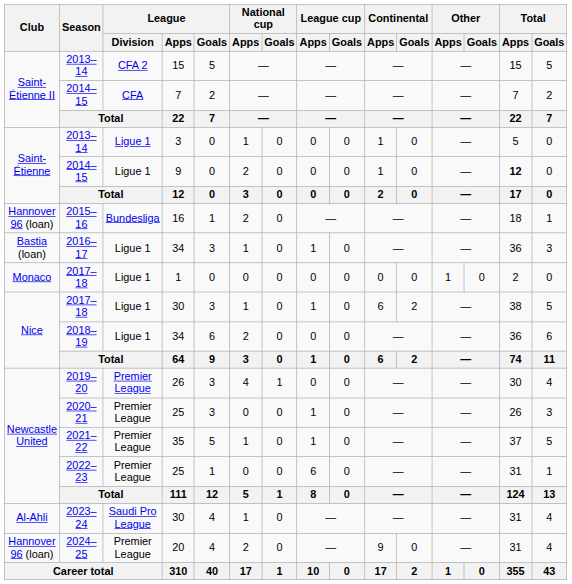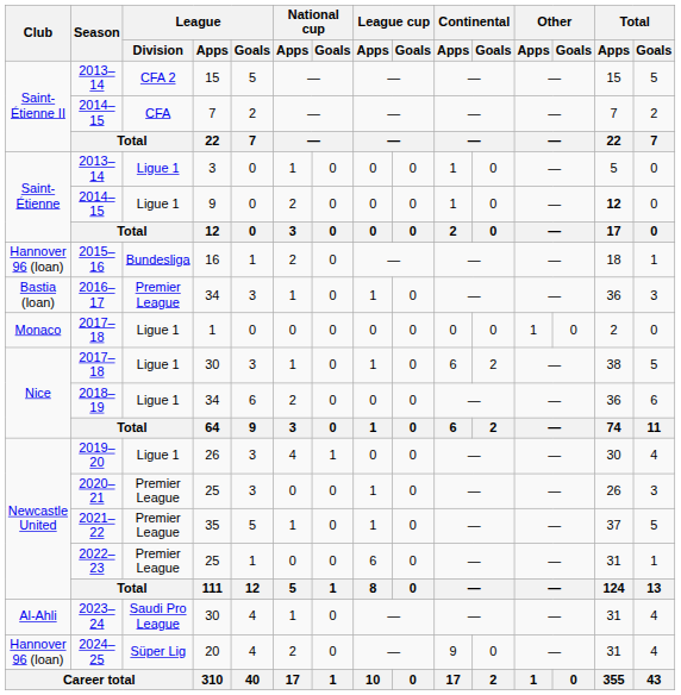 <table class="wikitable" style="text-align: center;">
 <tr>
 <th rowspan="2">Club</th>
 <th rowspan="2">Season</th>
 <th colspan="3">League</th>
 <th colspan="2">National cup</th>
 <th colspan="2">League cup</th>
 <th colspan="2">Continental</th>
 <th colspan="2">Other</th>
 <th colspan="2">Total</th>
 </tr>
 <tr>
 <th>Division</th>
 <th>Apps</th>
 <th>Goals</th>
 <th>Apps</th>
 <th>Goals</th>
 <th>Apps</th>
 <th>Goals</th>
 <th>Apps</th>
 <th>Goals</th>
 <th>Apps</th>
 <th>Goals</th>
 <th>Apps</th>
 <th>Goals</th>
 </tr>
 <tr>
 <td rowspan="3"><a href='#'>Saint-Étienne II</a></td>
 <td><a href='#'>2013–14</a></td>
 <td><a href='#'>CFA 2</a></td>
 <td>15</td>
 <td>5</td>
 <td colspan="2">—</td>
 <td colspan="2">—</td>
 <td colspan="2">—</td>
 <td colspan="2">—</td>
 <td>15</td>
 <td>5</td>
 </tr>
 <tr>
 <td><a href='#'>2014–15</a></td>
 <td><a href='#'>CFA</a></td>
 <td>7</td>
 <td>2</td>
 <td colspan="2">—</td>
 <td colspan="2">—</td>
 <td colspan="2">—</td>
 <td colspan="2">—</td>
 <td>7</td>
 <td>2</td>
 </tr>
 <tr>
 <th colspan="2">Total</th>
 <th>22</th>
 <th>7</th>
 <th colspan="2">—</th>
 <th colspan="2">—</th>
 <th colspan="2">—</th>
 <th colspan="2">—</th>
 <th>22</th>
 <th>7</th>
 </tr>
 <tr>
 <td rowspan="3"><a href='#'>Saint-Étienne</a></td>
 <td><a href='#'>2013–14</a></td>
 <td><a href='#'>Ligue 1</a></td>
 <td>3</td>
 <td>0</td>
 <td>1</td>
 <td>0</td>
 <td>0</td>
 <td>0</td>
 <td>1</td>
 <td>0</td>
 <td colspan="2">—</td>
 <td>5</td>
 <td>0</td>
 </tr>
 <tr>
 <td><a href='#'>2014–15</a></td>
 <td>Ligue 1</td>
 <td>9</td>
 <td>0</td>
 <td>2</td>
 <td>0</td>
 <td>0</td>
 <td>0</td>
 <td>1</td>
 <td>0</td>
 <td colspan="2">—</td>
 <td><strong>12</strong></td>
 <td>0</td>
 </tr>
 <tr>
 <th colspan="2">Total</th>
 <th>12</th>
 <th>0</th>
 <th>3</th>
 <th>0</th>
 <th>0</th>
 <th>0</th>
 <th>2</th>
 <th>0</th>
 <th colspan="2">—</th>
 <th>17</th>
 <th>0</th>
 </tr>
 <tr>
 <td><a href='#'>Hannover 96</a> (loan)</td>
 <td><a href='#'>2015–16</a></td>
 <td><a href='#'>Bundesliga</a></td>
 <td>16</td>
 <td>1</td>
 <td>2</td>
 <td>0</td>
 <td colspan="2">—</td>
 <td colspan="2">—</td>
 <td colspan="2">—</td>
 <td>18</td>
 <td>1</td>
 </tr>
 <tr>
 <td><a href='#'>Bastia</a> (loan)</td>
 <td><a href='#'>2016–17</a></td>
-<td>Ligue 1</td>
+<td><a href='#'>Premier League</a></td>
 <td>34</td>
 <td>3</td>
 <td>1</td>
 <td>0</td>
 <td>1</td>
 <td>0</td>
 <td colspan="2">—</td>
 <td colspan="2">—</td>
 <td>36</td>
 <td>3</td>
 </tr>
 <tr>
 <td><a href='#'>Monaco</a></td>
 <td><a href='#'>2017–18</a></td>
 <td>Ligue 1</td>
 <td>1</td>
 <td>0</td>
 <td>0</td>
 <td>0</td>
 <td>0</td>
 <td>0</td>
 <td>0</td>
 <td>0</td>
 <td>1</td>
 <td>0</td>
 <td>2</td>
 <td>0</td>
 </tr>
 <tr>
 <td rowspan="3"><a href='#'>Nice</a></td>
 <td><a href='#'>2017–18</a></td>
 <td>Ligue 1</td>
 <td>30</td>
 <td>3</td>
 <td>1</td>
 <td>0</td>
 <td>1</td>
 <td>0</td>
 <td>6</td>
 <td>2</td>
 <td colspan="2">—</td>
 <td>38</td>
 <td>5</td>
 </tr>
 <tr>
 <td><a href='#'>2018–19</a></td>
 <td>Ligue 1</td>
 <td>34</td>
 <td>6</td>
 <td>2</td>
 <td>0</td>
 <td>0</td>
 <td>0</td>
 <td colspan="2">—</td>
 <td colspan="2">—</td>
 <td>36</td>
 <td>6</td>
 </tr>
 <tr>
 <th colspan="2">Total</th>
 <th>64</th>
 <th>9</th>
 <th>3</th>
 <th>0</th>
 <th>1</th>
 <th>0</th>
 <th>6</th>
 <th>2</th>
 <th colspan="2">—</th>
 <th>74</th>
 <th>11</th>
 </tr>
 <tr>
 <td rowspan="5"><a href='#'>Newcastle United</a></td>
 <td><a href='#'>2019–20</a></td>
-<td><a href='#'>Premier League</a></td>
+<td>Ligue 1</td>
 <td>26</td>
 <td>3</td>
 <td>4</td>
 <td>1</td>
 <td>0</td>
 <td>0</td>
 <td colspan="2">—</td>
 <td colspan="2">—</td>
 <td>30</td>
 <td>4</td>
 </tr>
 <tr>
 <td><a href='#'>2020–21</a></td>
 <td>Premier League</td>
 <td>25</td>
 <td>3</td>
 <td>0</td>
 <td>0</td>
 <td>1</td>
 <td>0</td>
 <td colspan="2">—</td>
 <td colspan="2">—</td>
 <td>26</td>
 <td>3</td>
 </tr>
 <tr>
 <td><a href='#'>2021–22</a></td>
 <td>Premier League</td>
 <td>35</td>
 <td>5</td>
 <td>1</td>
 <td>0</td>
 <td>1</td>
 <td>0</td>
 <td colspan="2">—</td>
 <td colspan="2">—</td>
 <td>37</td>
 <td>5</td>
 </tr>
 <tr>
 <td><a href='#'>2022–23</a></td>
 <td>Premier League</td>
 <td>25</td>
 <td>1</td>
 <td>0</td>
 <td>0</td>
 <td>6</td>
 <td>0</td>
 <td colspan="2">—</td>
 <td colspan="2">—</td>
 <td>31</td>
 <td>1</td>
 </tr>
 <tr>
 <th colspan="2">Total</th>
 <th>111</th>
 <th>12</th>
 <th>5</th>
 <th>1</th>
 <th>8</th>
 <th>0</th>
 <th colspan="2">—</th>
 <th colspan="2">—</th>
 <th>124</th>
 <th>13</th>
 </tr>
 <tr>
 <td><a href='#'>Al-Ahli</a></td>
 <td><a href='#'>2023–24</a></td>
 <td><a href='#'>Saudi Pro League</a></td>
 <td>30</td>
 <td>4</td>
 <td>1</td>
 <td>0</td>
 <td colspan="2">—</td>
 <td colspan="2">—</td>
 <td colspan="2">—</td>
 <td>31</td>
 <td>4</td>
 </tr>
 <tr>
 <td><a href='#'>Hannover 96</a> (loan)</td>
 <td><a href='#'>2024–25</a></td>
-<td>Premier League</td>
+<td><a href='#'>Süper Lig</a></td>
 <td>20</td>
 <td>4</td>
 <td>2</td>
 <td>0</td>
 <td colspan="2">—</td>
 <td>9</td>
 <td>0</td>
 <td colspan="2">—</td>
 <td>31</td>
 <td>4</td>
 </tr>
 <tr>
 <th colspan="3">Career total</th>
 <th>310</th>
 <th>40</th>
 <th>17</th>
 <th>1</th>
 <th>10</th>
 <th>0</th>
 <th>17</th>
 <th>2</th>
 <th>1</th>
 <th>0</th>
 <th>355</th>
 <th>43</th>
 </tr>
 </table>
